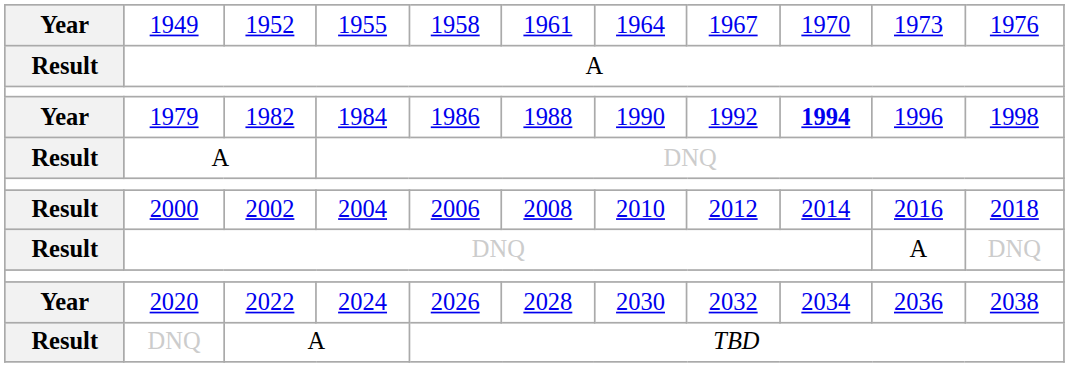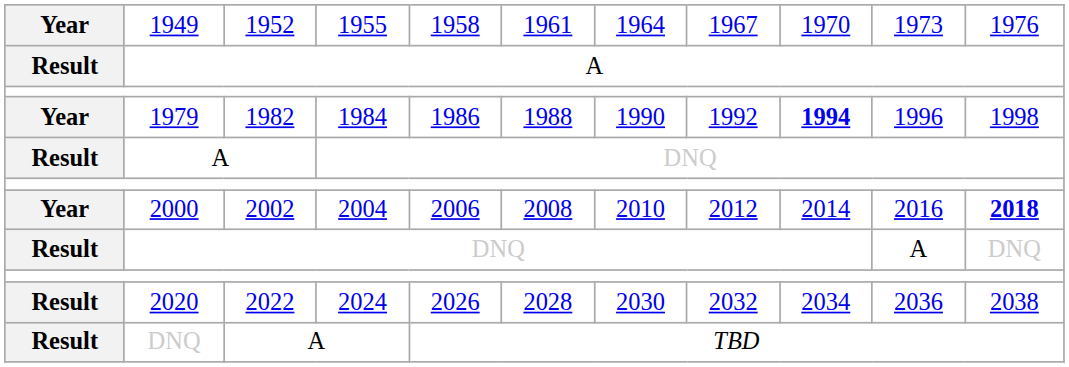 <table class="wikitable" style="text-align:center; font-size:90%; background:white;" width="100%">
 <tr>
 <th>Year</th>
 <td><a href='#'>1949</a></td>
 <td><a href='#'>1952</a></td>
 <td><a href='#'>1955</a></td>
 <td><a href='#'>1958</a></td>
 <td><a href='#'>1961</a></td>
 <td><a href='#'>1964</a></td>
 <td><a href='#'>1967</a></td>
 <td><a href='#'>1970</a></td>
 <td><a href='#'>1973</a></td>
 <td><a href='#'>1976</a></td>
 </tr>
 <tr>
 <th>Result</th>
 <td colspan="10">A</td>
 </tr>
 <tr>
 <td colspan="11"></td>
 </tr>
 <tr>
 <th>Year</th>
 <td><a href='#'>1979</a></td>
 <td><a href='#'>1982</a></td>
 <td><a href='#'>1984</a></td>
 <td><a href='#'>1986</a></td>
 <td><a href='#'>1988</a></td>
 <td><a href='#'>1990</a></td>
 <td><a href='#'>1992</a></td>
 <td><strong><a href='#'>1994</a></strong></td>
 <td><a href='#'>1996</a></td>
 <td><a href='#'>1998</a></td>
 </tr>
 <tr>
 <th>Result</th>
 <td colspan="2">A</td>
 <td colspan="8" style="color:#ccc">DNQ</td>
 </tr>
 <tr>
 <td colspan="11"></td>
 </tr>
 <tr>
-<th>Result</th>
+<th>Year</th>
 <td><a href='#'>2000</a></td>
 <td><a href='#'>2002</a></td>
 <td><a href='#'>2004</a></td>
 <td><a href='#'>2006</a></td>
 <td><a href='#'>2008</a></td>
 <td><a href='#'>2010</a></td>
 <td><a href='#'>2012</a></td>
 <td><a href='#'>2014</a></td>
 <td><a href='#'>2016</a></td>
-<td><a href='#'>2018</a></td>
+<td><strong><a href='#'>2018</a></strong></td>
 </tr>
 <tr>
 <th>Result</th>
 <td colspan="8" style="color:#ccc">DNQ</td>
 <td>A</td>
 <td style="color:#ccc">DNQ</td>
 </tr>
 <tr>
 <td colspan="11"></td>
 </tr>
 <tr>
-<th>Year</th>
+<th>Result</th>
 <td><a href='#'>2020</a></td>
 <td><a href='#'>2022</a></td>
 <td><a href='#'>2024</a></td>
 <td><a href='#'>2026</a></td>
 <td><a href='#'>2028</a></td>
 <td><a href='#'>2030</a></td>
 <td><a href='#'>2032</a></td>
 <td><a href='#'>2034</a></td>
 <td><a href='#'>2036</a></td>
 <td><a href='#'>2038</a></td>
 </tr>
 <tr>
 <th>Result</th>
 <td style="color:#ccc">DNQ</td>
 <td colspan="2">A</td>
 <td colspan="7"><em>TBD</em></td>
 </tr>
 </table>
